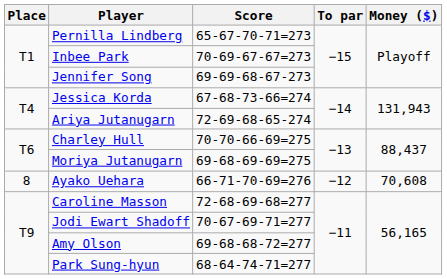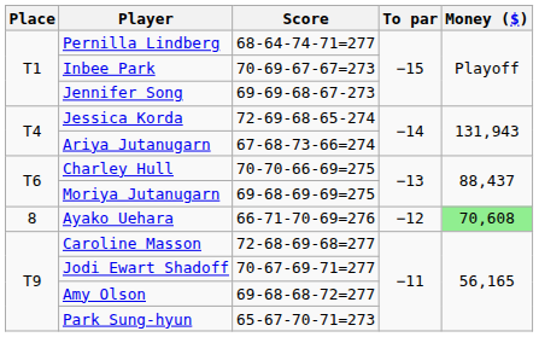 <table class="wikitable">
 <tr>
 <th>Place</th>
 <th>Player</th>
 <th>Score</th>
 <th>To par</th>
 <th>Money (<a href='#'>$</a>)</th>
 </tr>
 <tr>
 <td align=center rowspan=3>T1</td>
 <td> <a href='#'>Pernilla Lindberg</a></td>
-<td>65-67-70-71=273</td>
+<td>68-64-74-71=277</td>
 <td align=center rowspan=3>−15</td>
 <td align=center rowspan=3>Playoff</td>
 </tr>
 <tr>
 <td> <a href='#'>Inbee Park</a></td>
 <td>70-69-67-67=273</td>
 </tr>
 <tr>
 <td> <a href='#'>Jennifer Song</a></td>
 <td>69-69-68-67-273</td>
 </tr>
 <tr>
 <td align=center rowspan=2>T4</td>
 <td> <a href='#'>Jessica Korda</a></td>
-<td>67-68-73-66=274</td>
+<td>72-69-68-65-274</td>
 <td align=center rowspan=2>−14</td>
 <td align=center rowspan=2>131,943</td>
 </tr>
 <tr>
 <td> <a href='#'>Ariya Jutanugarn</a></td>
-<td>72-69-68-65-274</td>
+<td>67-68-73-66=274</td>
 </tr>
 <tr>
 <td align=center rowspan=2>T6</td>
 <td> <a href='#'>Charley Hull</a></td>
 <td>70-70-66-69=275</td>
 <td align=center rowspan=2>−13</td>
 <td align=center rowspan=2>88,437</td>
 </tr>
 <tr>
 <td> <a href='#'>Moriya Jutanugarn</a></td>
 <td>69-68-69-69=275</td>
 </tr>
 <tr>
 <td align=center>8</td>
 <td> <a href='#'>Ayako Uehara</a></td>
 <td>66-71-70-69=276</td>
 <td align=center>−12</td>
-<td align=center>70,608</td>
+<td align=center style="background: lightgreen;">70,608</td>
 </tr>
 <tr>
 <td align=center rowspan=4>T9</td>
 <td> <a href='#'>Caroline Masson</a></td>
 <td>72-68-69-68=277</td>
 <td align=center rowspan=4>−11</td>
 <td align=center rowspan=4>56,165</td>
 </tr>
 <tr>
 <td> <a href='#'>Jodi Ewart Shadoff</a></td>
 <td>70-67-69-71=277</td>
 </tr>
 <tr>
 <td> <a href='#'>Amy Olson</a></td>
 <td>69-68-68-72=277</td>
 </tr>
 <tr>
 <td> <a href='#'>Park Sung-hyun</a></td>
-<td>68-64-74-71=277</td>
+<td>65-67-70-71=273</td>
 </tr>
 </table>
